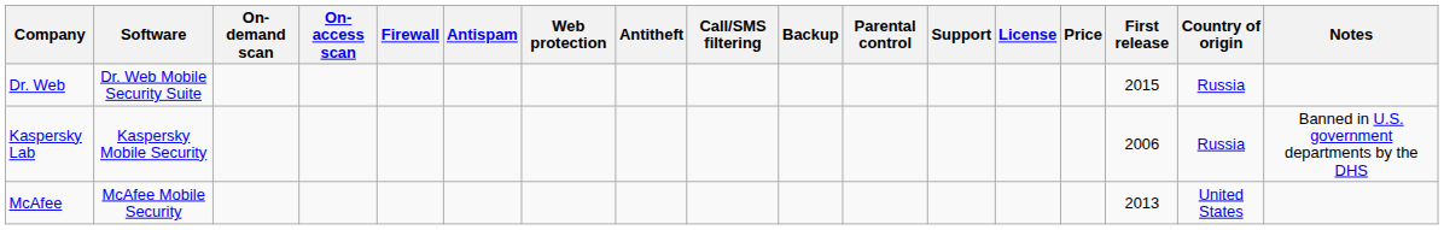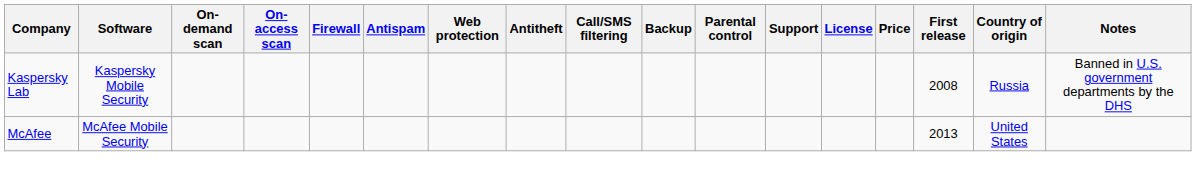 <table class="wikitable sortable sort-under" style="font-size: 85%; text-align: center; width: auto;">
 <tr>
 <th>Company</th>
 <th>Software</th>
 <th>On-demand scan</th>
 <th><a href='#'>On-access scan</a></th>
 <th><a href='#'>Firewall</a></th>
 <th><a href='#'>Antispam</a></th>
 <th>Web protection</th>
 <th>Antitheft</th>
 <th>Call/SMS filtering</th>
 <th>Backup</th>
 <th>Parental control</th>
 <th>Support</th>
 <th><a href='#'>License</a></th>
 <th>Price</th>
 <th>First release</th>
 <th>Country of origin</th>
 <th>Notes</th>
 </tr>
 <tr>
-<td align=left><a href='#'>Dr. Web</a></td>
-<td><a href='#'>Dr. Web Mobile Security Suite</a></td>
-<td></td>
-<td></td>
-<td></td>
-<td></td>
-<td></td>
-<td></td>
-<td></td>
-<td></td>
-<td></td>
-<td></td>
-<td></td>
-<td></td>
-<td>2015</td>
-<td><a href='#'>Russia</a></td>
-<td></td>
-</tr>
-<tr>
 <td align=left><a href='#'>Kaspersky Lab</a></td>
 <td><a href='#'>Kaspersky Mobile Security</a></td>
 <td></td>
 <td></td>
 <td></td>
 <td></td>
 <td></td>
 <td></td>
 <td></td>
 <td></td>
 <td></td>
 <td></td>
 <td></td>
 <td></td>
-<td>2006</td>
+<td>2008</td>
 <td><a href='#'>Russia</a></td>
 <td>Banned in <a href='#'>U.S. government</a> departments by the <a href='#'>DHS</a></td>
 </tr>
 <tr>
 <td align=left><a href='#'>McAfee</a></td>
 <td><a href='#'>McAfee Mobile Security</a></td>
 <td></td>
 <td></td>
 <td></td>
 <td></td>
 <td></td>
 <td></td>
 <td></td>
 <td></td>
 <td></td>
 <td></td>
 <td></td>
 <td></td>
 <td>2013</td>
 <td><a href='#'>United States</a></td>
 <td></td>
 </tr>
 </table>
